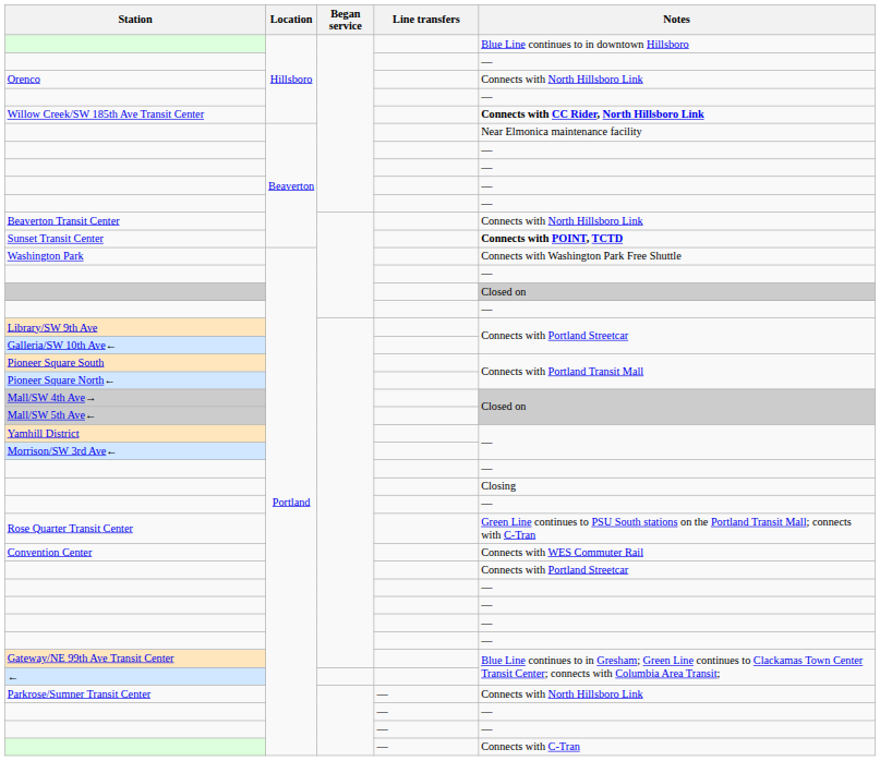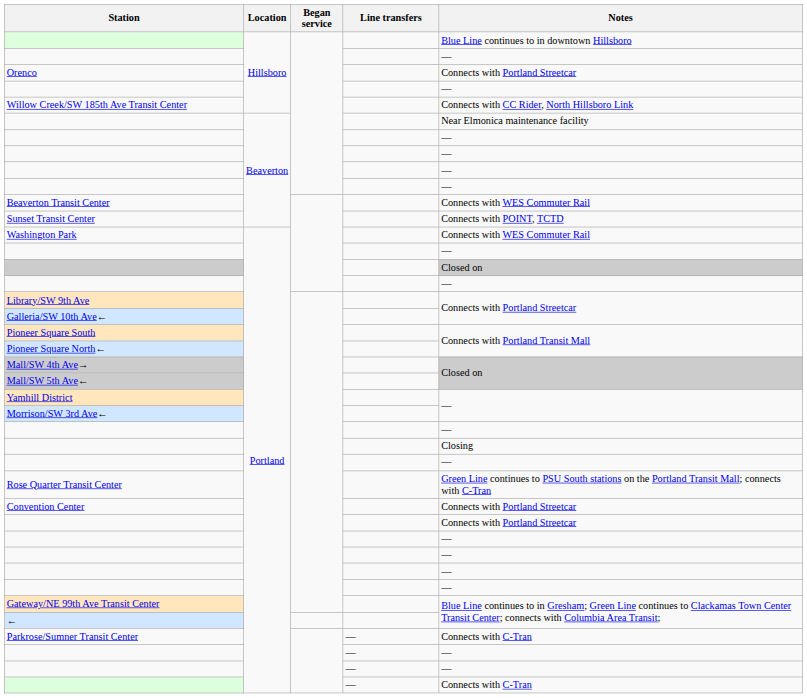 <table class="wikitable sortable plainrowheaders">
 <tr>
 <th scope="col" width="30%">Station</th>
 <th scope="col">Location</th>
 <th scope="col" data-sort-type="usLongDate">Began service</th>
 <th scope="col" class="unsortable" width="12%">Line transfers</th>
 <th scope="col" class="unsortable">Notes</th>
 </tr>
 <tr>
 <td scope="row" style="background-color:#ddffdd"></td>
 <td rowspan="5" align="center"><a href='#'>Hillsboro</a></td>
 <td rowspan="10" align="center"></td>
 <td></td>
 <td><a href='#'>Blue Line</a> continues to  in downtown <a href='#'>Hillsboro</a></td>
 </tr>
 <tr>
 <td scope="row"></td>
 <td></td>
 <td>—</td>
 </tr>
 <tr>
 <td scope="row"><a href='#'>Orenco</a></td>
 <td></td>
-<td>Connects with <a href='#'>North Hillsboro Link</a></td>
+<td>Connects with <a href='#'>Portland Streetcar</a></td>
 </tr>
 <tr>
 <td scope="row"></td>
 <td></td>
 <td>—</td>
 </tr>
 <tr>
 <td scope="row"><a href='#'>Willow Creek/SW 185th Ave Transit Center</a></td>
 <td></td>
-<td><strong>Connects with <a href='#'>CC Rider</a>, <a href='#'>North Hillsboro Link</a></strong></td>
+<td>Connects with <a href='#'>CC Rider</a>, <a href='#'>North Hillsboro Link</a></td>
 </tr>
 <tr>
 <td scope="row"></td>
 <td rowspan="7" align="center"><a href='#'>Beaverton</a></td>
 <td></td>
 <td>Near Elmonica maintenance facility</td>
 </tr>
 <tr>
 <td scope="row"></td>
 <td></td>
 <td>—</td>
 </tr>
 <tr>
 <td scope="row"></td>
 <td></td>
 <td>—</td>
 </tr>
 <tr>
 <td scope="row"></td>
 <td></td>
 <td>—</td>
 </tr>
 <tr>
 <td scope="row"></td>
 <td></td>
 <td>—</td>
 </tr>
 <tr>
 <td scope="row"><a href='#'>Beaverton Transit Center</a></td>
 <td rowspan="6" align="center"></td>
 <td></td>
-<td>Connects with <a href='#'>North Hillsboro Link</a></td>
+<td>Connects with <a href='#'>WES Commuter Rail</a></td>
 </tr>
 <tr>
 <td scope="row"><a href='#'>Sunset Transit Center</a></td>
 <td></td>
-<td><strong>Connects with <a href='#'>POINT</a>, <a href='#'>TCTD</a></strong></td>
+<td>Connects with <a href='#'>POINT</a>, <a href='#'>TCTD</a></td>
 </tr>
 <tr>
 <td scope="row"><a href='#'>Washington Park</a></td>
 <td rowspan="28" align="center"><a href='#'>Portland</a></td>
 <td></td>
-<td>Connects with Washington Park Free Shuttle</td>
+<td>Connects with <a href='#'>WES Commuter Rail</a></td>
 </tr>
 <tr>
 <td scope="row"></td>
 <td></td>
 <td>—</td>
 </tr>
 <tr>
 <td style="background-color:#CCCCCC"></td>
 <td></td>
 <td style="background-color:#CCCCCC">Closed on </td>
 </tr>
 <tr>
 <td scope="row"></td>
 <td></td>
 <td>—</td>
 </tr>
 <tr>
 <td scope="row" style="background-color:#FFE6BD"><a href='#'>Library/SW 9th Ave</a></td>
 <td rowspan="19" align="center"></td>
 <td></td>
 <td rowspan="2">Connects with <a href='#'>Portland Streetcar</a></td>
 </tr>
 <tr>
 <td scope="row" style="background-color:#D0E7FF"><a href='#'>Galleria/SW 10th Ave</a>←</td>
 <td></td>
 </tr>
 <tr>
 <td scope="row" style="background-color:#FFE6BD"><a href='#'>Pioneer Square South</a></td>
 <td>   </td>
 <td rowspan="2">Connects with <a href='#'>Portland Transit Mall</a></td>
 </tr>
 <tr>
 <td scope="row" style="background-color:#D0E7FF"><a href='#'>Pioneer Square North</a>←</td>
 <td>   </td>
 </tr>
 <tr>
 <td style="background-color:#CCCCCC"><a href='#'>Mall/SW 4th Ave</a>→</td>
 <td>   </td>
 <td style="background-color:#CCCCCC"; rowspan=2>Closed on </td>
 </tr>
 <tr>
 <td style="background-color:#CCCCCC"><a href='#'>Mall/SW 5th Ave</a>←</td>
 <td>   </td>
 </tr>
 <tr>
 <td scope="row" style="background-color:#FFE6BD"><a href='#'>Yamhill District</a></td>
 <td></td>
 <td rowspan="2">—</td>
 </tr>
 <tr>
 <td scope="row" style="background-color:#D0E7FF"><a href='#'>Morrison/SW 3rd Ave</a>←</td>
 <td></td>
 </tr>
 <tr>
 <td scope="row"></td>
 <td></td>
 <td>—</td>
 </tr>
 <tr>
 <td scope="row"></td>
 <td></td>
 <td>Closing </td>
 </tr>
 <tr>
 <td scope="row"></td>
 <td></td>
 <td>—</td>
 </tr>
 <tr>
 <td scope="row"><a href='#'>Rose Quarter Transit Center</a></td>
 <td>  </td>
 <td><a href='#'>Green Line</a> continues to <a href='#'>PSU South stations</a> on the <a href='#'>Portland Transit Mall</a>; connects with <a href='#'>C-Tran</a></td>
 </tr>
 <tr>
 <td scope="row"><a href='#'>Convention Center</a></td>
 <td> </td>
-<td>Connects with <a href='#'>WES Commuter Rail</a></td>
+<td>Connects with <a href='#'>Portland Streetcar</a></td>
 </tr>
 <tr>
 <td scope="row"></td>
 <td> </td>
 <td>Connects with <a href='#'>Portland Streetcar</a></td>
 </tr>
 <tr>
 <td scope="row"></td>
 <td> </td>
 <td>—</td>
 </tr>
 <tr>
 <td scope="row"></td>
 <td> </td>
 <td>—</td>
 </tr>
 <tr>
 <td scope="row"></td>
 <td> </td>
 <td>—</td>
 </tr>
 <tr>
 <td scope="row"></td>
 <td> </td>
 <td>—</td>
 </tr>
 <tr>
 <td scope="row" style="background-color:#FFE6BD"><a href='#'>Gateway/NE 99th Ave Transit Center</a></td>
 <td> </td>
 <td rowspan="2"><a href='#'>Blue Line</a> continues to  in <a href='#'>Gresham</a>; <a href='#'>Green Line</a> continues to <a href='#'>Clackamas Town Center Transit Center</a>; connects with <a href='#'>Columbia Area Transit</a>;</td>
 </tr>
 <tr>
 <td scope="row" style="background-color:#D0E7FF">←</td>
 <td align="center"></td>
 <td> </td>
 </tr>
 <tr>
 <td scope="row"><a href='#'>Parkrose/Sumner Transit Center</a></td>
 <td rowspan="4" align="center"></td>
 <td>—</td>
-<td>Connects with <a href='#'>North Hillsboro Link</a></td>
+<td>Connects with <a href='#'>C-Tran</a></td>
 </tr>
 <tr>
 <td scope="row"></td>
 <td>—</td>
 <td>—</td>
 </tr>
 <tr>
 <td scope="row"></td>
 <td>—</td>
 <td>—</td>
 </tr>
 <tr>
 <td scope="row" style="background-color:#ddffdd"></td>
 <td>—</td>
 <td>Connects with <a href='#'>C-Tran</a></td>
 </tr>
 </table>
